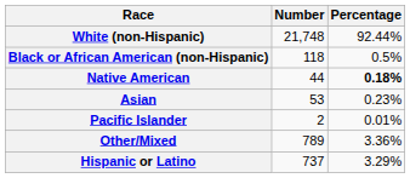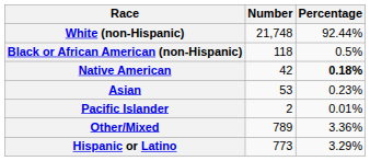 <table class="wikitable" style="text-align:right">
 <tr>
 <th scope="col">Race</th>
 <th scope="col">Number</th>
 <th scope="col">Percentage</th>
 </tr>
 <tr>
 <th scope="row"><a href='#'>White</a> (non-Hispanic)</th>
 <td>21,748</td>
 <td>92.44%</td>
 </tr>
 <tr>
 <th scope="row"><a href='#'>Black or African American</a> (non-Hispanic)</th>
 <td>118</td>
 <td>0.5%</td>
 </tr>
 <tr>
 <th scope="row"><a href='#'>Native American</a></th>
-<td>44</td>
+<td>42</td>
 <td><strong>0.18%</strong></td>
 </tr>
 <tr>
 <th scope="row"><a href='#'>Asian</a></th>
 <td>53</td>
 <td>0.23%</td>
 </tr>
 <tr>
 <th scope="row"><a href='#'>Pacific Islander</a></th>
 <td>2</td>
 <td>0.01%</td>
 </tr>
 <tr>
 <th scope="row"><a href='#'>Other/Mixed</a></th>
 <td>789</td>
 <td>3.36%</td>
 </tr>
 <tr>
 <th scope="row"><a href='#'>Hispanic</a> or <a href='#'>Latino</a></th>
-<td>737</td>
+<td>773</td>
 <td>3.29%</td>
 </tr>
 </table>
